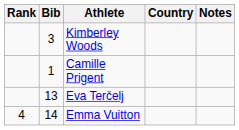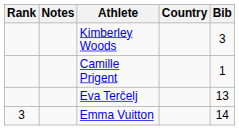 <table class="wikitable" style="text-align:center;width: 50%;">
 <tr>
 <th>Rank</th>
-<th>Bib</th>
+<th>Notes</th>
 <th>Athlete</th>
 <th>Country</th>
-<th>Notes</th>
+<th>Bib</th>
 </tr>
 <tr>
 <td></td>
-<td>3</td>
+<td></td>
 <td align=left><a href='#'>Kimberley Woods</a></td>
 <td align=left></td>
-<td></td>
+<td>3</td>
 </tr>
 <tr>
 <td></td>
-<td>1</td>
+<td></td>
 <td align=left><a href='#'>Camille Prigent</a></td>
 <td align=left></td>
-<td></td>
+<td>1</td>
 </tr>
 <tr>
 <td></td>
-<td>13</td>
+<td></td>
 <td align=left><a href='#'>Eva Terčelj</a></td>
 <td align=left></td>
-<td></td>
+<td>13</td>
 </tr>
 <tr>
-<td>4</td>
-<td>14</td>
+<td>3</td>
+<td></td>
 <td align=left><a href='#'>Emma Vuitton</a></td>
 <td align=left></td>
-<td></td>
+<td>14</td>
 </tr>
 </table>
